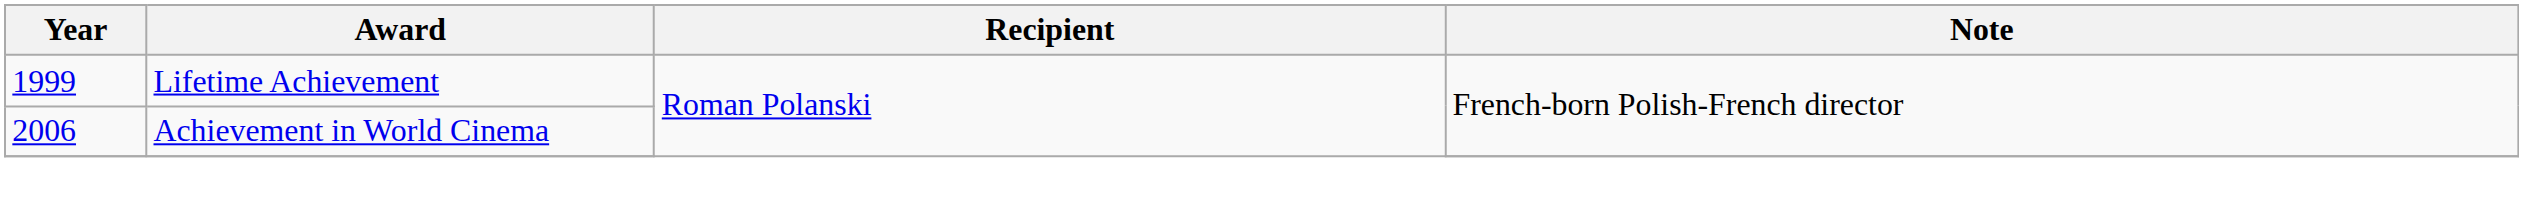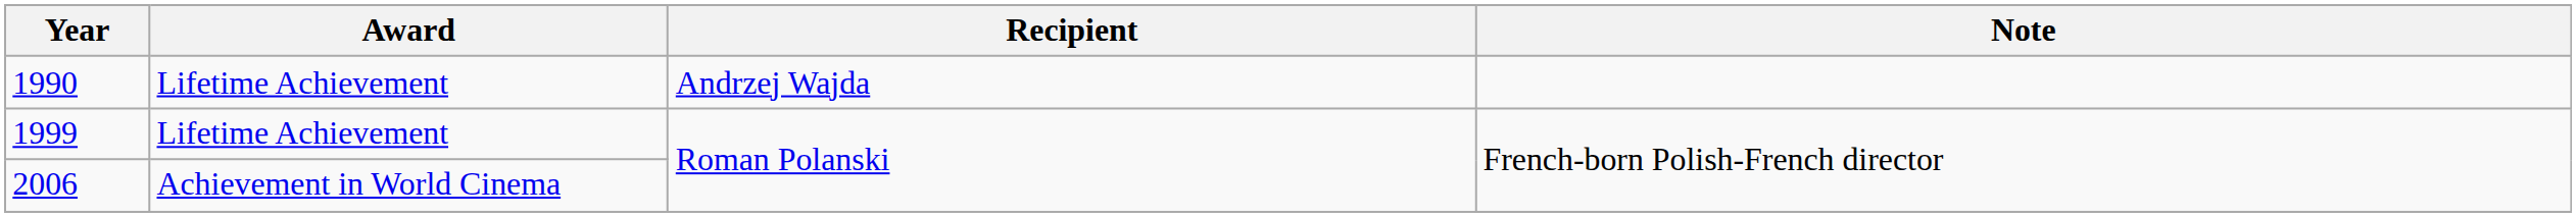 <table class="wikitable" width="100%" cellpadding="5">
 <tr>
 <th width="5%">Year</th>
 <th width="18%">Award</th>
 <th width="28%">Recipient</th>
 <th width="38%">Note</th>
+</tr>
+<tr>
+<td><a href='#'>1990</a></td>
+<td><a href='#'>Lifetime Achievement</a></td>
+<td><a href='#'>Andrzej Wajda</a></td>
+<td></td>
 </tr>
 <tr>
 <td><a href='#'>1999</a></td>
 <td><a href='#'>Lifetime Achievement</a></td>
 <td rowspan="25"><a href='#'>Roman Polanski</a></td>
 <td rowspan="2">French-born Polish-French director</td>
 </tr>
 <tr>
 <td><a href='#'>2006</a></td>
 <td><a href='#'>Achievement in World Cinema</a></td>
 </tr>
 <tr>
 </tr>
 </table>
